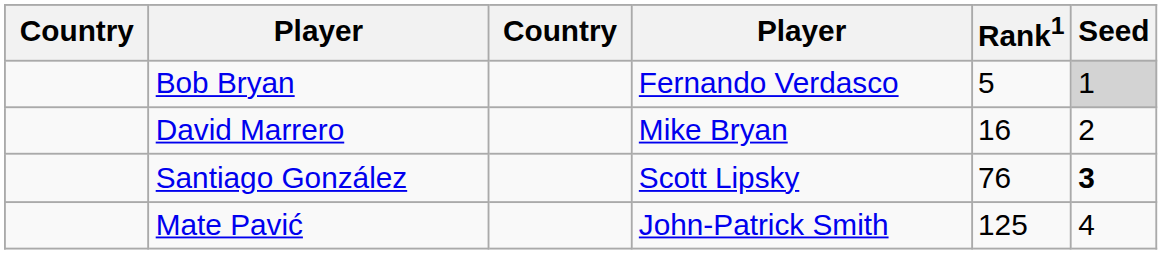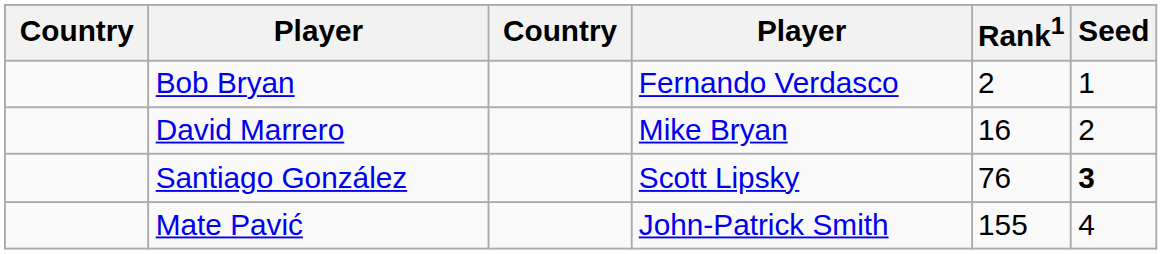 <table class="sortable wikitable">
 <tr>
 <th width="70">Country</th>
 <th width="175">Player</th>
 <th width="70">Country</th>
 <th width="175">Player</th>
 <th>Rank<sup>1</sup></th>
 <th>Seed</th>
 </tr>
 <tr>
 <td></td>
 <td><a href='#'>Bob Bryan</a></td>
 <td></td>
 <td><a href='#'>Fernando Verdasco</a></td>
-<td>5</td>
-<td style="background: lightgrey;">1</td>
+<td>2</td>
+<td>1</td>
 </tr>
 <tr>
 <td></td>
 <td><a href='#'>David Marrero</a></td>
 <td></td>
 <td><a href='#'>Mike Bryan</a></td>
 <td>16</td>
 <td>2</td>
 </tr>
 <tr>
 <td></td>
 <td><a href='#'>Santiago González</a></td>
 <td></td>
 <td><a href='#'>Scott Lipsky</a></td>
 <td>76</td>
 <td><strong>3</strong></td>
 </tr>
 <tr>
 <td></td>
 <td><a href='#'>Mate Pavić</a></td>
 <td></td>
 <td><a href='#'>John-Patrick Smith</a></td>
-<td>125</td>
+<td>155</td>
 <td>4</td>
 </tr>
 </table>
